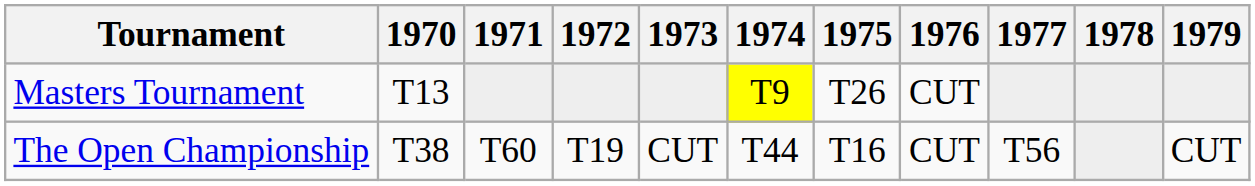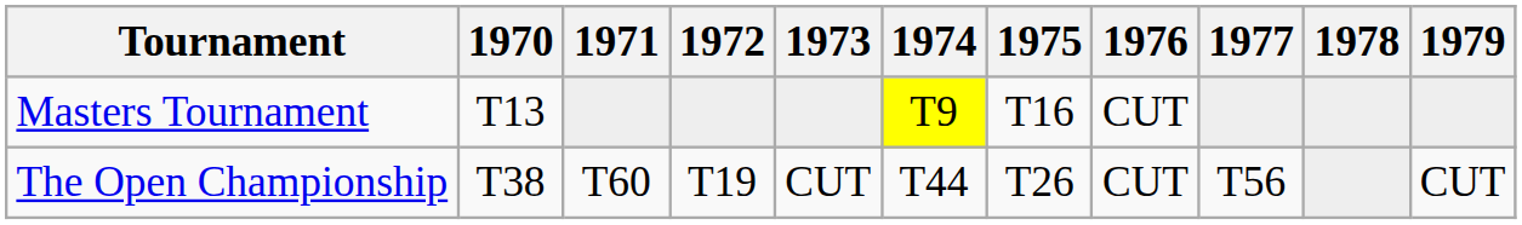 <table class="wikitable" style="font-size:95%;text-align:center;">
 <tr>
 <th>Tournament</th>
 <th>1970</th>
 <th>1971</th>
 <th>1972</th>
 <th>1973</th>
 <th>1974</th>
 <th>1975</th>
 <th>1976</th>
 <th>1977</th>
 <th>1978</th>
 <th>1979</th>
 </tr>
 <tr>
 <td align=left><a href='#'>Masters Tournament</a></td>
 <td>T13</td>
 <td style="background:#eeeeee;"></td>
 <td style="background:#eeeeee;"></td>
 <td style="background:#eeeeee;"></td>
 <td style="background:yellow;">T9</td>
-<td>T26</td>
+<td>T16</td>
 <td>CUT</td>
 <td style="background:#eeeeee;"></td>
 <td style="background:#eeeeee;"></td>
 <td style="background:#eeeeee;"></td>
 </tr>
 <tr>
 <td align=left><a href='#'>The Open Championship</a></td>
 <td>T38</td>
 <td>T60</td>
 <td>T19</td>
 <td>CUT</td>
 <td>T44</td>
-<td>T16</td>
+<td>T26</td>
 <td>CUT</td>
 <td>T56</td>
 <td style="background:#eeeeee;"></td>
 <td>CUT</td>
 </tr>
 </table>
